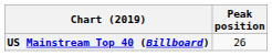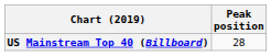 <table class="wikitable plainrowheaders" style="text-align:center">
 <tr>
 <th scope="col">Chart (2019)</th>
 <th scope="col">Peak<br>position</th>
 </tr>
 <tr>
 <th scope="row">US <a href='#'>Mainstream Top 40</a> (<em><a href='#'>Billboard</a></em>)</th>
-<td>26</td>
+<td>28</td>
 </tr>
 </table>
